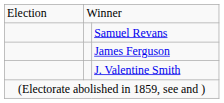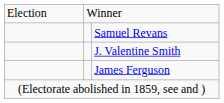 <table class=wikitable>
 <tr>
 <td width=100>Election</td>
 <td width=175 colspan=2>Winner</td>
 </tr>
 <tr>
 <td></td>
 <td></td>
 <td><a href='#'>Samuel Revans</a></td>
 </tr>
 <tr>
 <td></td>
 <td></td>
-<td><a href='#'>James Ferguson</a></td>
+<td><a href='#'>J. Valentine Smith</a></td>
 </tr>
 <tr>
 <td></td>
 <td></td>
-<td><a href='#'>J. Valentine Smith</a></td>
+<td><a href='#'>James Ferguson</a></td>
 </tr>
 <tr>
 <td colspan=3 align=center><span>(Electorate abolished in 1859, see  and )</span></td>
 </tr>
 </table>
